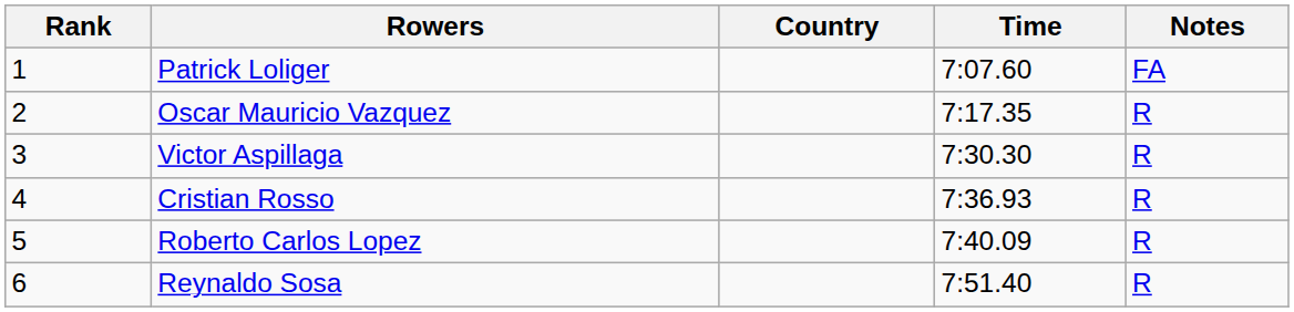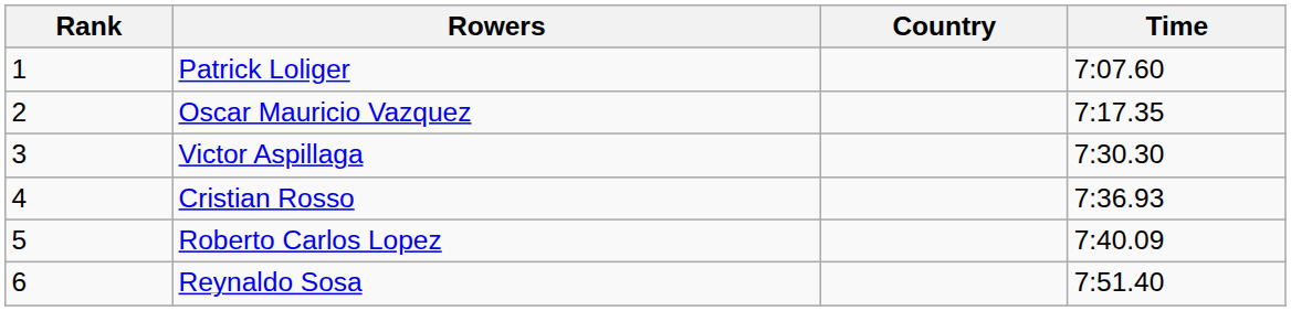 <table class="wikitable" width=60%>
 <tr>
 <th>Rank</th>
 <th>Rowers</th>
 <th>Country</th>
 <th>Time</th>
-<th>Notes</th>
 </tr>
 <tr>
 <td>1</td>
 <td><a href='#'>Patrick Loliger</a></td>
 <td></td>
 <td>7:07.60</td>
-<td><a href='#'>FA</a></td>
 </tr>
 <tr>
 <td>2</td>
 <td><a href='#'>Oscar Mauricio Vazquez</a></td>
 <td></td>
 <td>7:17.35</td>
-<td><a href='#'>R</a></td>
 </tr>
 <tr>
 <td>3</td>
 <td><a href='#'>Victor Aspillaga</a></td>
 <td></td>
 <td>7:30.30</td>
-<td><a href='#'>R</a></td>
 </tr>
 <tr>
 <td>4</td>
 <td><a href='#'>Cristian Rosso</a></td>
 <td></td>
 <td>7:36.93</td>
-<td><a href='#'>R</a></td>
 </tr>
 <tr>
 <td>5</td>
 <td><a href='#'>Roberto Carlos Lopez</a></td>
 <td></td>
 <td>7:40.09</td>
-<td><a href='#'>R</a></td>
 </tr>
 <tr>
 <td>6</td>
 <td><a href='#'>Reynaldo Sosa</a></td>
 <td></td>
 <td>7:51.40</td>
-<td><a href='#'>R</a></td>
 </tr>
 </table>
